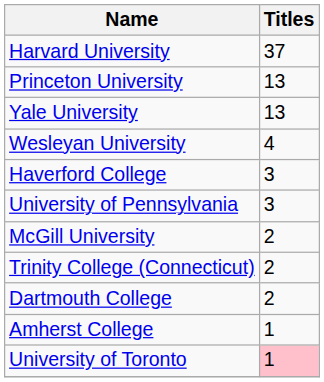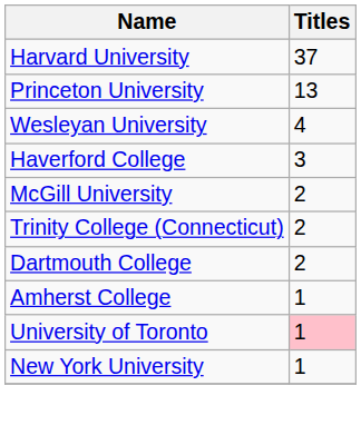 <table class="wikitable">
 <tr style="background:#EFEFEF">
 <th>Name</th>
 <th>Titles</th>
 </tr>
 <tr>
 <td><a href='#'>Harvard University</a></td>
 <td>37</td>
 </tr>
 <tr>
 <td><a href='#'>Princeton University</a></td>
 <td>13</td>
 </tr>
 <tr>
-<td><a href='#'>Yale University</a></td>
-<td>13</td>
-</tr>
-<tr>
 <td><a href='#'>Wesleyan University</a></td>
 <td>4</td>
 </tr>
 <tr>
 <td><a href='#'>Haverford College</a></td>
-<td>3</td>
-</tr>
-<tr>
-<td><a href='#'>University of Pennsylvania</a></td>
 <td>3</td>
 </tr>
 <tr>
 <td><a href='#'>McGill University</a></td>
 <td>2</td>
 </tr>
 <tr>
 <td><a href='#'>Trinity College (Connecticut)</a></td>
 <td>2</td>
 </tr>
 <tr>
 <td><a href='#'>Dartmouth College</a></td>
 <td>2</td>
 </tr>
 <tr>
 <td><a href='#'>Amherst College</a></td>
 <td>1</td>
 </tr>
 <tr>
 <td><a href='#'>University of Toronto</a></td>
 <td style="background: pink;">1</td>
 </tr>
 <tr>
+<td><a href='#'>New York University</a></td>
+<td>1</td>
+</tr>
+<tr>
 </tr>
 </table>
